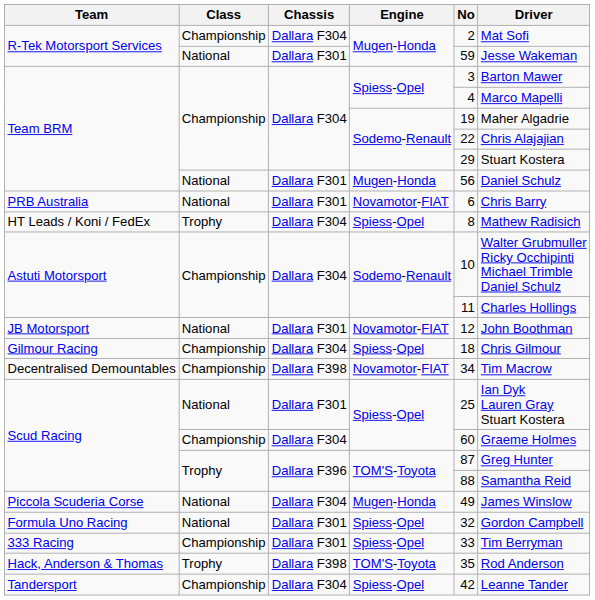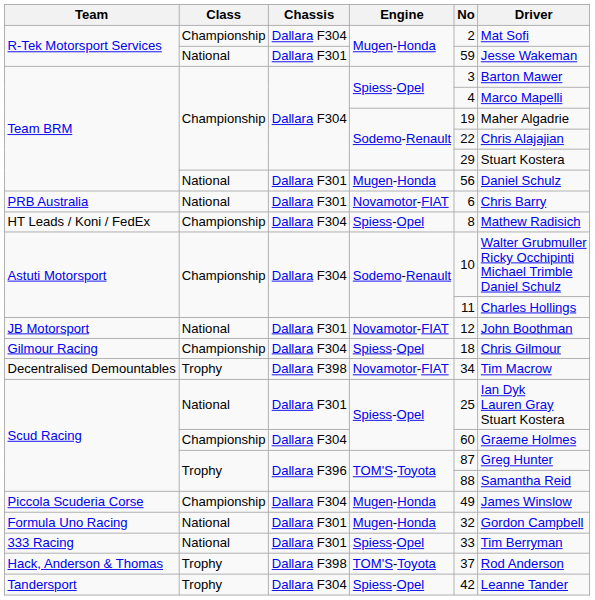 <table class="wikitable" style="font-size: 90%;">
 <tr>
 <th>Team</th>
 <th>Class</th>
 <th>Chassis</th>
 <th>Engine</th>
 <th>No</th>
 <th>Driver</th>
 </tr>
 <tr>
 <td rowspan=2><a href='#'>R-Tek Motorsport Services</a></td>
 <td>Championship</td>
 <td><a href='#'>Dallara</a> F304</td>
 <td rowspan=2><a href='#'>Mugen</a>-<a href='#'>Honda</a></td>
 <td style="text-align:right;">2</td>
 <td> <a href='#'>Mat Sofi</a></td>
 </tr>
 <tr>
 <td>National</td>
 <td><a href='#'>Dallara</a> F301</td>
 <td style="text-align:right;">59</td>
 <td> <a href='#'>Jesse Wakeman</a></td>
 </tr>
 <tr>
 <td rowspan=6><a href='#'>Team BRM</a></td>
 <td rowspan=5>Championship</td>
 <td rowspan=5><a href='#'>Dallara</a> F304</td>
 <td rowspan=2><a href='#'>Spiess</a>-<a href='#'>Opel</a></td>
 <td style="text-align:right;">3</td>
 <td> <a href='#'>Barton Mawer</a></td>
 </tr>
 <tr>
 <td style="text-align:right;">4</td>
 <td> <a href='#'>Marco Mapelli</a></td>
 </tr>
 <tr>
 <td rowspan=3><a href='#'>Sodemo</a>-<a href='#'>Renault</a></td>
 <td style="text-align:right;">19</td>
 <td> Maher Algadrie</td>
 </tr>
 <tr>
 <td style="text-align:right;">22</td>
 <td> <a href='#'>Chris Alajajian</a></td>
 </tr>
 <tr>
 <td style="text-align:right;">29</td>
 <td> Stuart Kostera</td>
 </tr>
 <tr>
 <td>National</td>
 <td><a href='#'>Dallara</a> F301</td>
 <td><a href='#'>Mugen</a>-<a href='#'>Honda</a></td>
 <td style="text-align:right;">56</td>
 <td> <a href='#'>Daniel Schulz</a></td>
 </tr>
 <tr>
 <td><a href='#'>PRB Australia</a></td>
 <td>National</td>
 <td><a href='#'>Dallara</a> F301</td>
 <td><a href='#'>Novamotor</a>-<a href='#'>FIAT</a></td>
 <td style="text-align:right;">6</td>
 <td> <a href='#'>Chris Barry</a></td>
 </tr>
 <tr>
 <td>HT Leads / Koni / FedEx</td>
-<td>Trophy</td>
+<td>Championship</td>
 <td><a href='#'>Dallara</a> F304</td>
 <td><a href='#'>Spiess</a>-<a href='#'>Opel</a></td>
 <td style="text-align:right;">8</td>
 <td> <a href='#'>Mathew Radisich</a></td>
 </tr>
 <tr>
 <td rowspan=2><a href='#'>Astuti Motorsport</a></td>
 <td rowspan=2>Championship</td>
 <td rowspan=2><a href='#'>Dallara</a> F304</td>
 <td rowspan=2><a href='#'>Sodemo</a>-<a href='#'>Renault</a></td>
 <td style="text-align:right;">10</td>
 <td> <a href='#'>Walter Grubmuller</a><br> <a href='#'>Ricky Occhipinti</a><br> <a href='#'>Michael Trimble</a><br> <a href='#'>Daniel Schulz</a></td>
 </tr>
 <tr>
 <td style="text-align:right;">11</td>
 <td> <a href='#'>Charles Hollings</a></td>
 </tr>
 <tr>
 <td><a href='#'>JB Motorsport</a></td>
 <td>National</td>
 <td><a href='#'>Dallara</a> F301</td>
 <td><a href='#'>Novamotor</a>-<a href='#'>FIAT</a></td>
 <td style="text-align:right;">12</td>
 <td> <a href='#'>John Boothman</a></td>
 </tr>
 <tr>
 <td><a href='#'>Gilmour Racing</a></td>
 <td>Championship</td>
 <td><a href='#'>Dallara</a> F304</td>
 <td><a href='#'>Spiess</a>-<a href='#'>Opel</a></td>
 <td style="text-align:right;">18</td>
 <td> <a href='#'>Chris Gilmour</a></td>
 </tr>
 <tr>
 <td>Decentralised Demountables</td>
-<td>Championship</td>
+<td>Trophy</td>
 <td><a href='#'>Dallara</a> F398</td>
 <td><a href='#'>Novamotor</a>-<a href='#'>FIAT</a></td>
 <td style="text-align:right;">34</td>
 <td> <a href='#'>Tim Macrow</a></td>
 </tr>
 <tr>
 <td rowspan=4><a href='#'>Scud Racing</a></td>
 <td>National</td>
 <td><a href='#'>Dallara</a> F301</td>
 <td rowspan=2><a href='#'>Spiess</a>-<a href='#'>Opel</a></td>
 <td style="text-align:right;">25</td>
 <td> <a href='#'>Ian Dyk</a><br> <a href='#'>Lauren Gray</a><br> Stuart Kostera</td>
 </tr>
 <tr>
 <td>Championship</td>
 <td><a href='#'>Dallara</a> F304</td>
 <td style="text-align:right;">60</td>
 <td> <a href='#'>Graeme Holmes</a></td>
 </tr>
 <tr>
 <td rowspan=2>Trophy</td>
 <td rowspan=2><a href='#'>Dallara</a> F396</td>
 <td rowspan=2><a href='#'>TOM'S</a>-<a href='#'>Toyota</a></td>
 <td style="text-align:right;">87</td>
 <td> <a href='#'>Greg Hunter</a></td>
 </tr>
 <tr>
 <td style="text-align:right;">88</td>
 <td> <a href='#'>Samantha Reid</a></td>
 </tr>
 <tr>
 <td><a href='#'>Piccola Scuderia Corse</a></td>
-<td>National</td>
+<td>Championship</td>
 <td><a href='#'>Dallara</a> F304</td>
 <td><a href='#'>Mugen</a>-<a href='#'>Honda</a></td>
 <td style="text-align:right;">49</td>
 <td> <a href='#'>James Winslow</a></td>
 </tr>
 <tr>
 <td><a href='#'>Formula Uno Racing</a></td>
 <td>National</td>
 <td><a href='#'>Dallara</a> F301</td>
-<td><a href='#'>Spiess</a>-<a href='#'>Opel</a></td>
+<td><a href='#'>Mugen</a>-<a href='#'>Honda</a></td>
 <td style="text-align:right;">32</td>
 <td> <a href='#'>Gordon Campbell</a></td>
 </tr>
 <tr>
 <td><a href='#'>333 Racing</a></td>
-<td>Championship</td>
+<td>National</td>
 <td><a href='#'>Dallara</a> F301</td>
 <td><a href='#'>Spiess</a>-<a href='#'>Opel</a></td>
 <td style="text-align:right;">33</td>
 <td> <a href='#'>Tim Berryman</a></td>
 </tr>
 <tr>
 <td><a href='#'>Hack, Anderson & Thomas</a></td>
 <td>Trophy</td>
 <td><a href='#'>Dallara</a> F398</td>
 <td><a href='#'>TOM'S</a>-<a href='#'>Toyota</a></td>
-<td style="text-align:right;">35</td>
+<td style="text-align:right;">37</td>
 <td> <a href='#'>Rod Anderson</a></td>
 </tr>
 <tr>
 <td><a href='#'>Tandersport</a></td>
-<td>Championship</td>
+<td>Trophy</td>
 <td><a href='#'>Dallara</a> F304</td>
 <td><a href='#'>Spiess</a>-<a href='#'>Opel</a></td>
 <td style="text-align:right;">42</td>
 <td> <a href='#'>Leanne Tander</a></td>
 </tr>
 </table>
